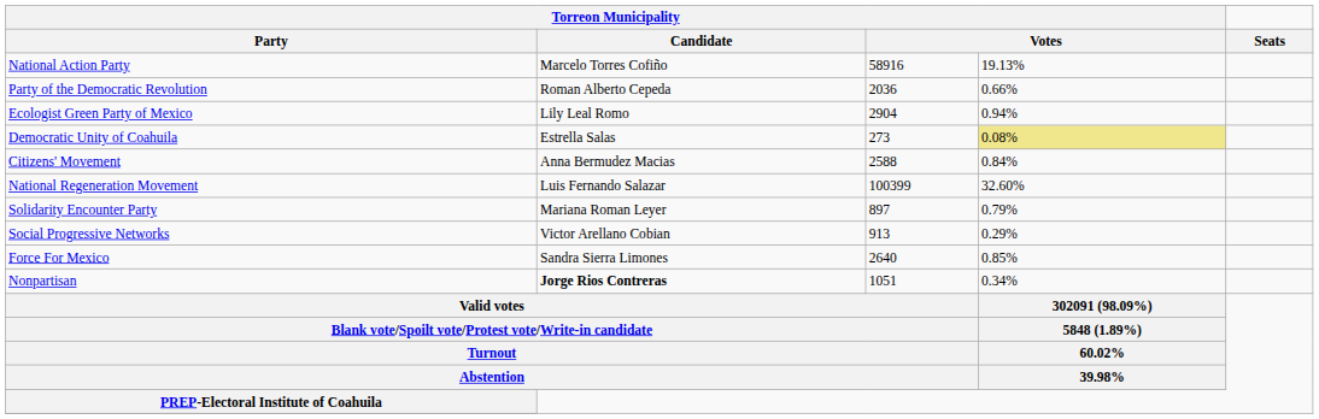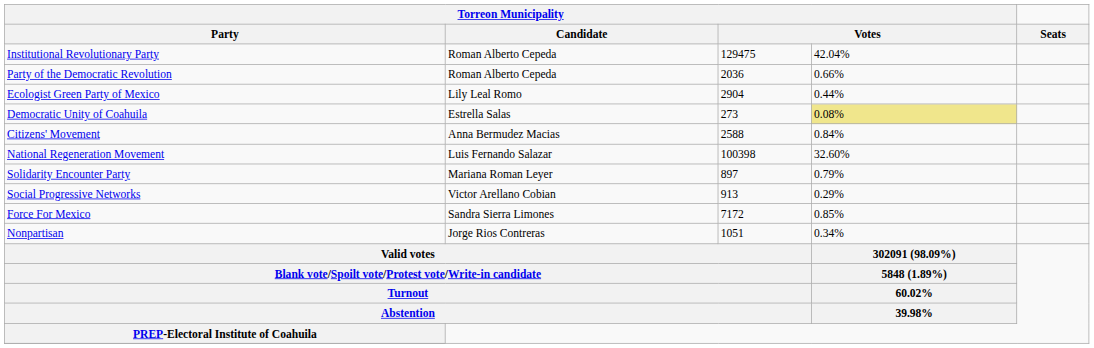 <table class="wikitable collapsible collapsed" style="font-size:95%; width:72%; line-height:126%; margin-bottom:0">
 <tr>
 <th Colspan = 4><strong><a href='#'>Torreon Municipality</a></strong></th>
 </tr>
 <tr style="background:#efefef;">
 <th Colspan = 1><strong>Party</strong></th>
 <th Colspan = 1><strong>Candidate</strong></th>
 <th Colspan = 2><strong>Votes</strong></th>
 <th Colspan = 1><strong>Seats</strong></th>
 </tr>
 <tr>
-<td> <a href='#'>National Action Party</a></td>
-<td>Marcelo Torres Cofiño</td>
-<td>58916</td>
-<td>19.13%</td>
+<td> <a href='#'>Institutional Revolutionary Party</a></td>
+<td>Roman Alberto Cepeda</td>
+<td>129475</td>
+<td>42.04%</td>
 <td></td>
 </tr>
 <tr>
 <td> <a href='#'>Party of the Democratic Revolution</a></td>
 <td>Roman Alberto Cepeda</td>
 <td>2036</td>
 <td>0.66%</td>
 <td></td>
 </tr>
 <tr>
 <td> <a href='#'>Ecologist Green Party of Mexico</a></td>
 <td>Lily Leal Romo </td>
 <td>2904</td>
-<td>0.94%</td>
+<td>0.44%</td>
 <td></td>
 </tr>
 <tr>
 <td><a href='#'>Democratic Unity of Coahuila</a></td>
 <td>Estrella Salas</td>
 <td>273</td>
 <td style="background: khaki;">0.08%</td>
 <td></td>
 </tr>
 <tr>
 <td> <a href='#'>Citizens' Movement</a></td>
 <td>Anna Bermudez Macias</td>
 <td>2588</td>
 <td>0.84%</td>
 <td></td>
 </tr>
 <tr>
 <td> <a href='#'>National Regeneration Movement</a></td>
 <td>Luis Fernando Salazar</td>
-<td>100399</td>
+<td>100398</td>
 <td>32.60% </td>
 <td></td>
 </tr>
 <tr>
 <td> <a href='#'>Solidarity Encounter Party</a></td>
 <td>Mariana Roman Leyer</td>
 <td>897</td>
 <td>0.79%</td>
 <td></td>
 </tr>
 <tr>
 <td> <a href='#'>Social Progressive Networks</a></td>
 <td>Victor Arellano Cobian</td>
 <td>913</td>
 <td>0.29%</td>
 <td></td>
 </tr>
 <tr>
 <td><a href='#'>Force For Mexico</a></td>
 <td>Sandra Sierra Limones</td>
-<td>2640</td>
+<td>7172</td>
 <td>0.85%</td>
 <td></td>
 </tr>
 <tr>
 <td><a href='#'>Nonpartisan</a></td>
-<td><strong>Jorge Rios Contreras</strong></td>
+<td>Jorge Rios Contreras</td>
 <td>1051</td>
 <td>0.34%</td>
 <td></td>
 </tr>
 <tr>
 <th Colspan = 3><strong>Valid votes</strong></th>
 <th>302091 (98.09%)</th>
 </tr>
 <tr>
 <th Colspan = 3><strong><a href='#'>Blank vote</a>/<a href='#'>Spoilt vote</a>/<a href='#'>Protest vote</a>/<a href='#'>Write-in candidate</a></strong></th>
 <th>5848 (1.89%)</th>
 </tr>
 <tr>
 <th Colspan = 3><strong><a href='#'>Turnout</a></strong></th>
 <th>60.02%</th>
 </tr>
 <tr>
 <th Colspan = 3><strong><a href='#'>Abstention</a></strong></th>
 <th>39.98%</th>
 </tr>
 <tr>
 <th Colspan =><a href='#'>PREP</a>-Electoral Institute of Coahuila</th>
 </tr>
 <tr>
 </tr>
 </table>
